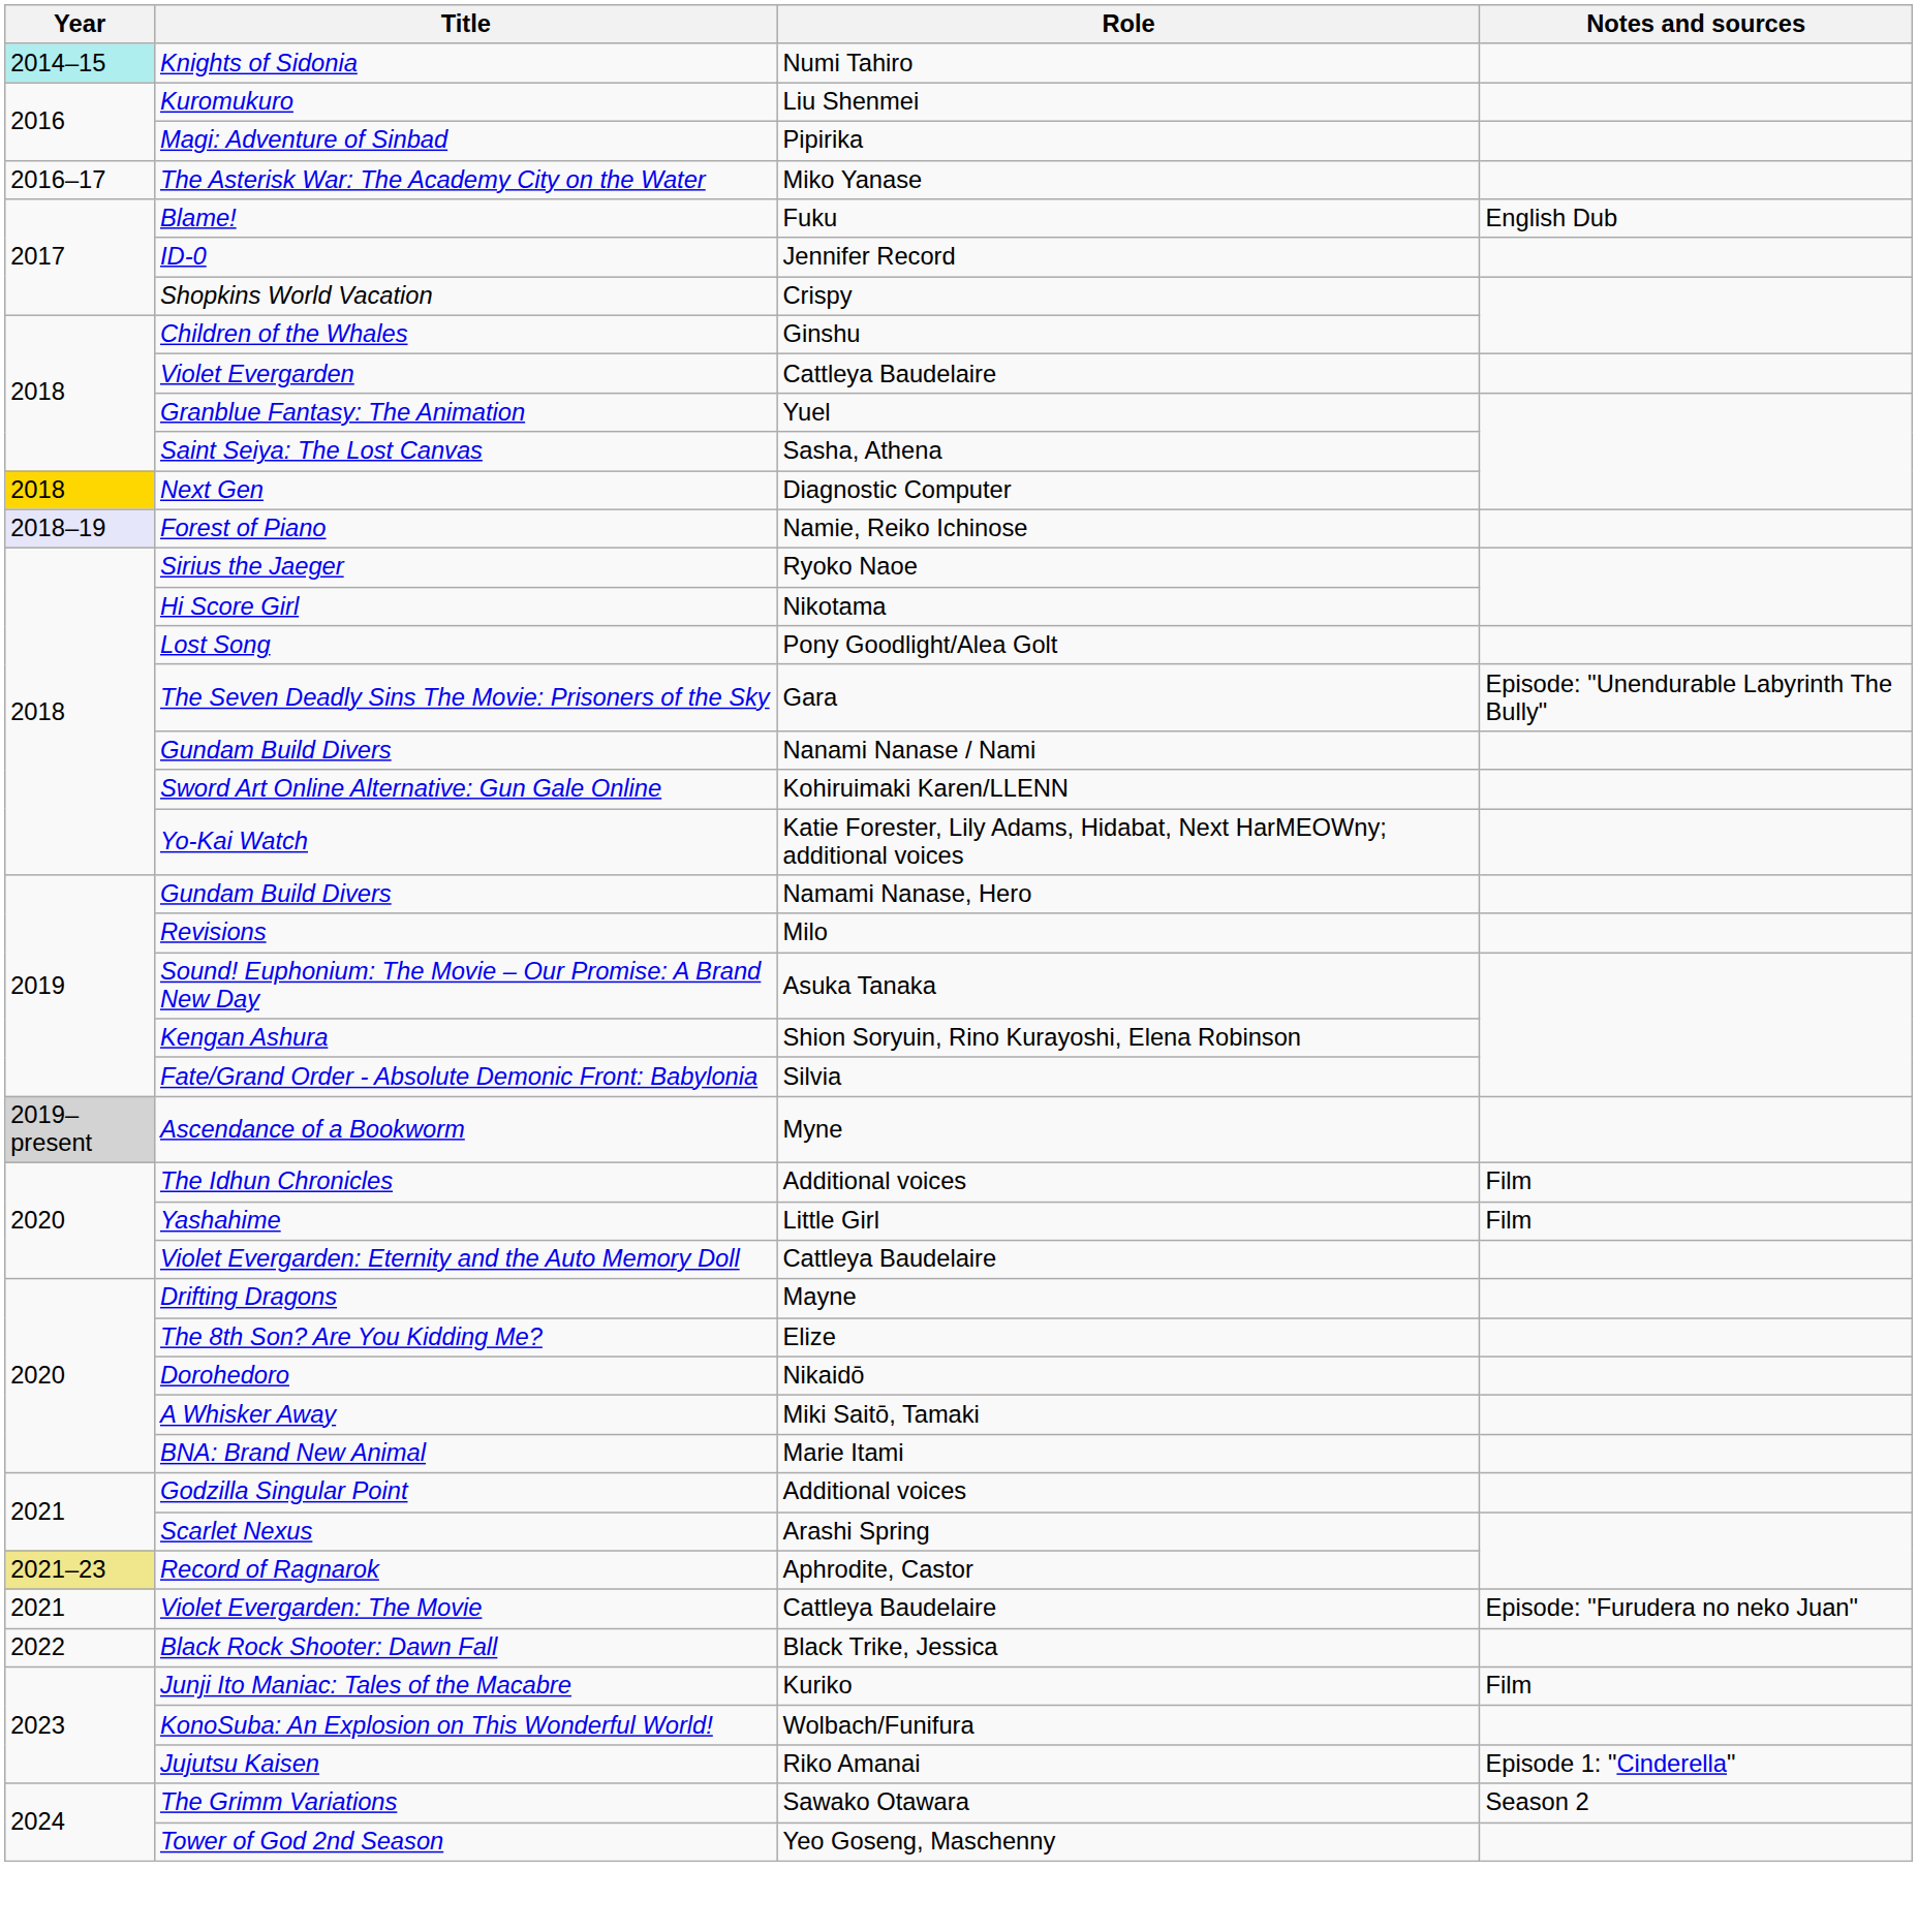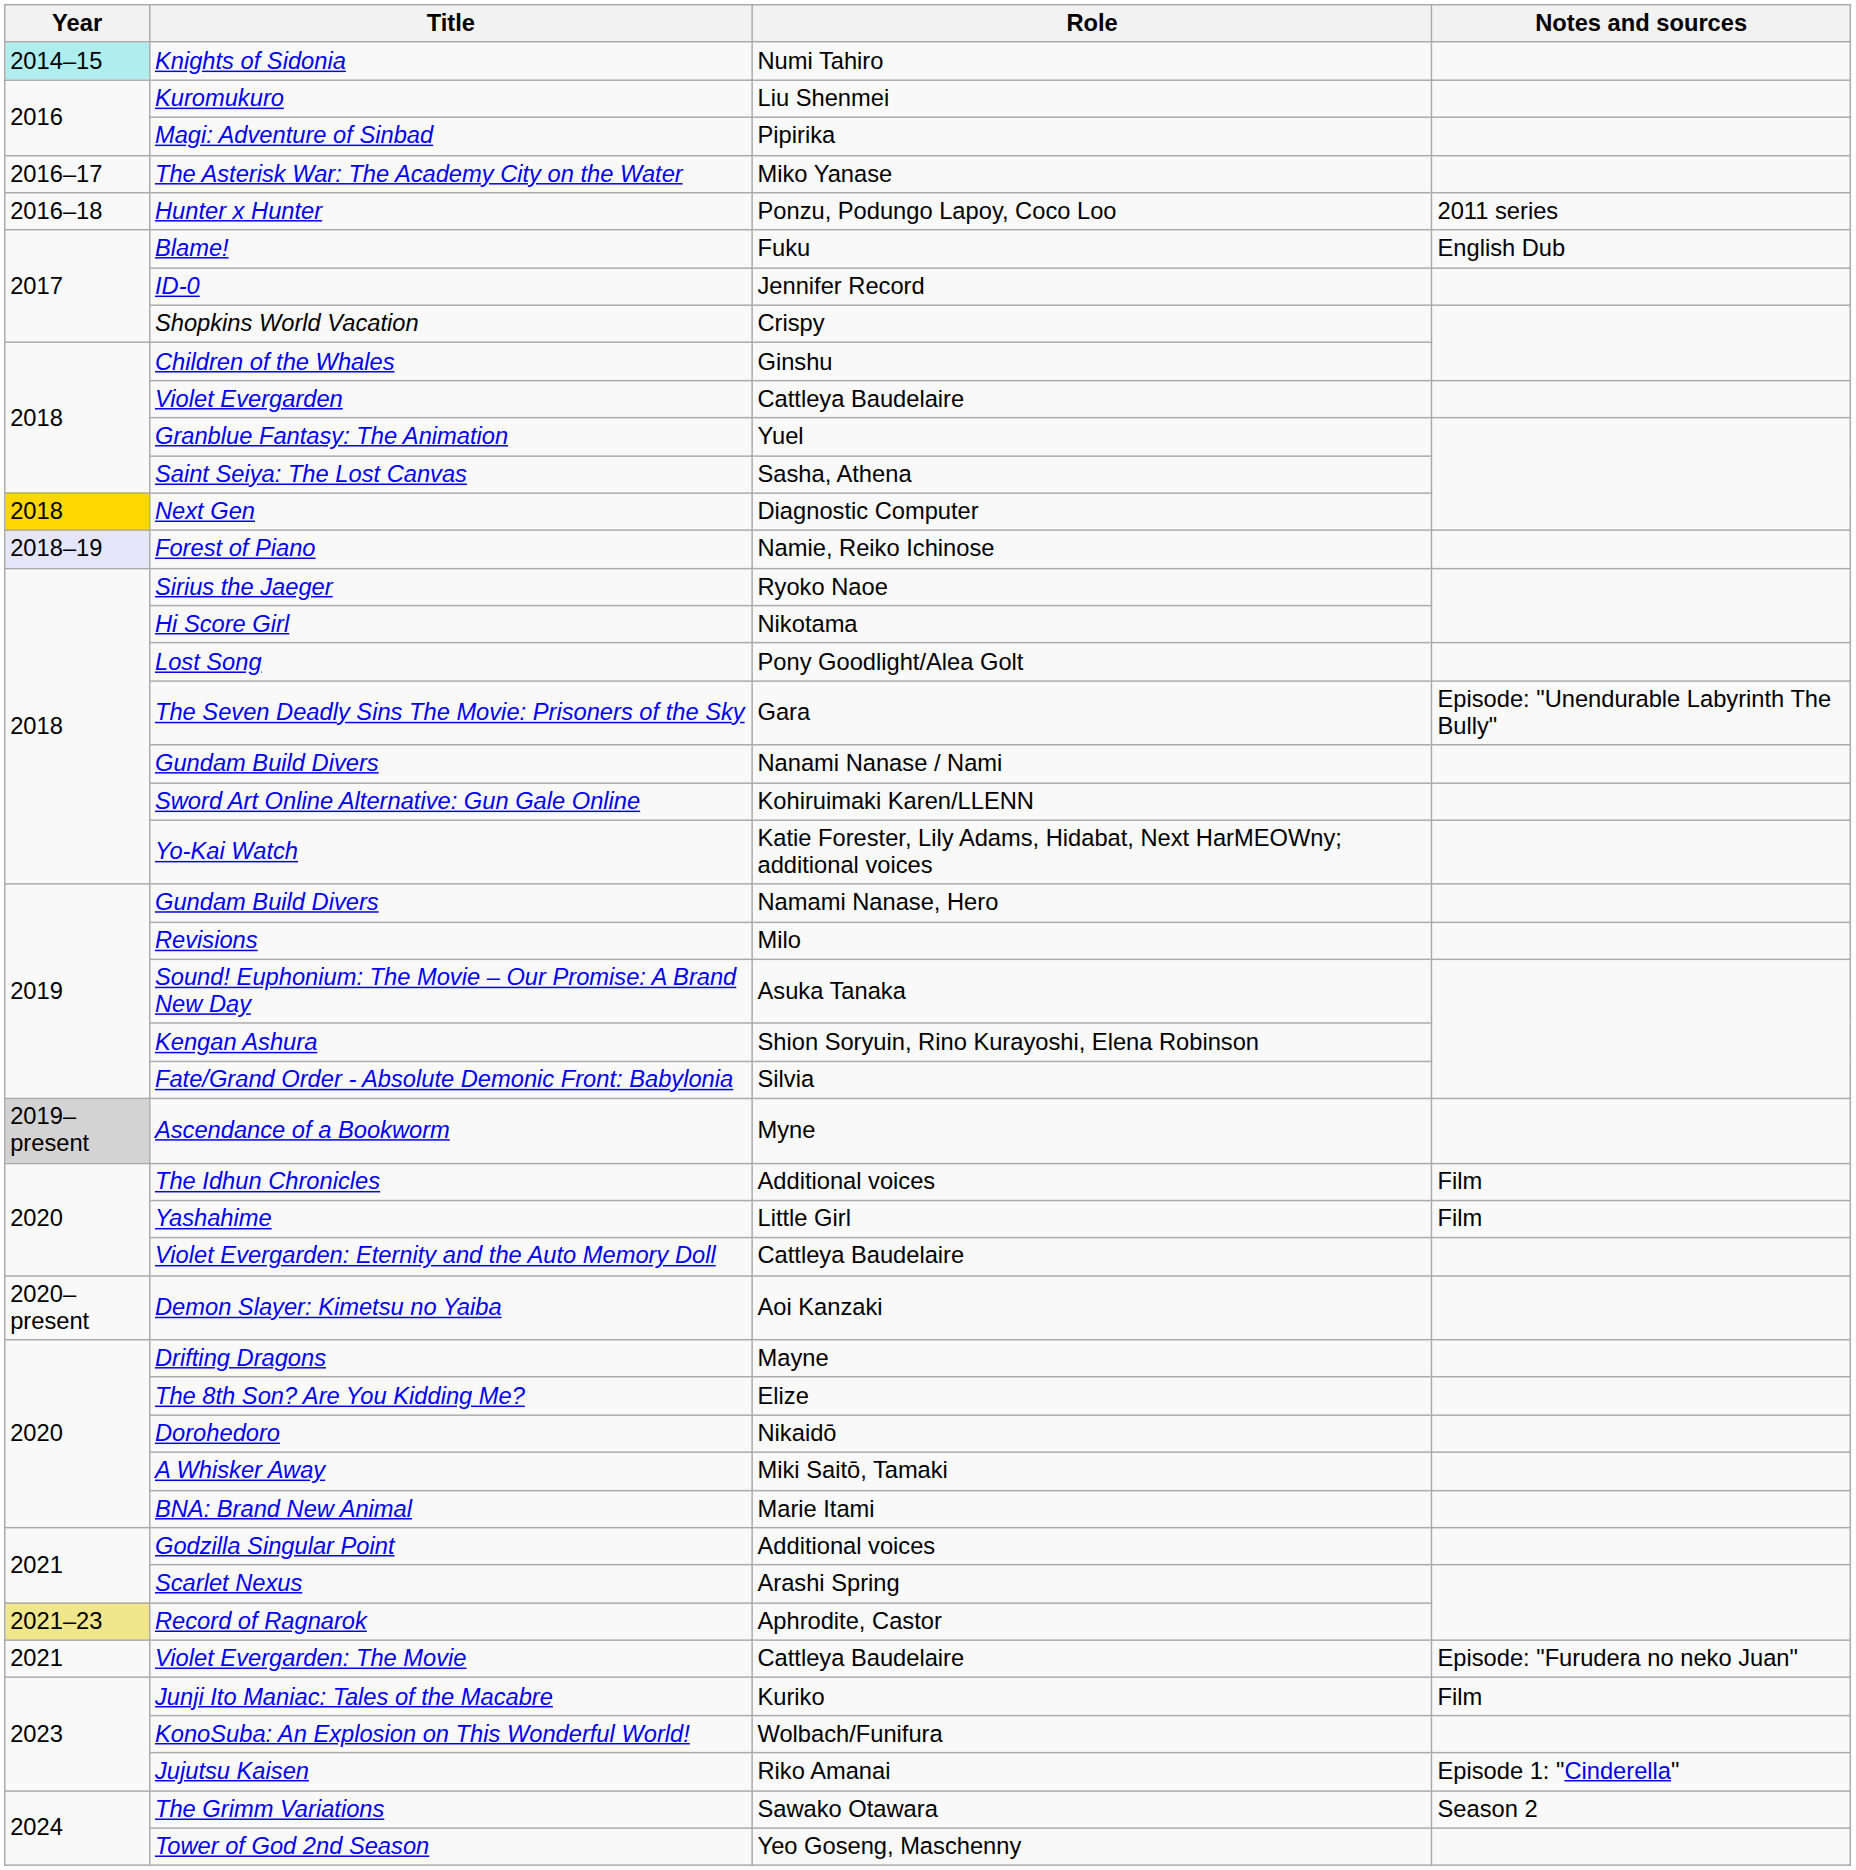 <table class="wikitable sortable plainrowheaders" style="width=100%;  font-size: 100%;">
 <tr>
 <th>Year</th>
 <th>Title</th>
 <th>Role</th>
 <th>Notes and sources</th>
 </tr>
 <tr>
 <td style="background: paleturquoise;">2014–15</td>
 <td><em><a href='#'>Knights of Sidonia</a></em></td>
 <td>Numi Tahiro</td>
 <td></td>
 </tr>
 <tr>
 <td rowspan="2">2016</td>
 <td><em><a href='#'>Kuromukuro</a></em></td>
 <td>Liu Shenmei</td>
 <td></td>
 </tr>
 <tr>
 <td><em><a href='#'>Magi: Adventure of Sinbad</a></em></td>
 <td>Pipirika</td>
 <td></td>
 </tr>
 <tr>
 <td>2016–17</td>
 <td><em><a href='#'>The Asterisk War: The Academy City on the Water</a></em></td>
 <td>Miko Yanase</td>
 <td></td>
+</tr>
+<tr>
+<td>2016–18</td>
+<td><em><a href='#'>Hunter x Hunter</a></em></td>
+<td>Ponzu, Podungo Lapoy, Coco Loo</td>
+<td>2011 series</td>
 </tr>
 <tr>
 <td rowspan="3">2017</td>
 <td><em><a href='#'>Blame!</a></em></td>
 <td>Fuku</td>
 <td>English Dub</td>
 </tr>
 <tr>
 <td><em><a href='#'>ID-0</a></em></td>
 <td>Jennifer Record</td>
 <td></td>
 </tr>
 <tr>
 <td><em>Shopkins World Vacation</em></td>
 <td>Crispy</td>
 <td rowspan="2"></td>
 </tr>
 <tr>
 <td rowspan="4">2018</td>
 <td><em><a href='#'>Children of the Whales</a></em></td>
 <td>Ginshu</td>
 </tr>
 <tr>
 <td><em><a href='#'>Violet Evergarden</a></em></td>
 <td>Cattleya Baudelaire</td>
 <td></td>
 </tr>
 <tr>
 <td><em><a href='#'>Granblue Fantasy: The Animation</a></em></td>
 <td>Yuel</td>
 <td rowspan="3"></td>
 </tr>
 <tr>
 <td><em><a href='#'>Saint Seiya: The Lost Canvas</a></em></td>
 <td>Sasha, Athena</td>
 </tr>
 <tr>
 <td style="background: gold;">2018</td>
 <td><em><a href='#'>Next Gen</a></em></td>
 <td>Diagnostic Computer</td>
 </tr>
 <tr>
 <td style="background: lavender;">2018–19</td>
 <td><em><a href='#'>Forest of Piano</a></em></td>
 <td>Namie, Reiko Ichinose</td>
 <td></td>
 </tr>
 <tr>
 <td rowspan="7">2018</td>
 <td><em><a href='#'>Sirius the Jaeger</a></em></td>
 <td>Ryoko Naoe</td>
 <td rowspan="2"></td>
 </tr>
 <tr>
 <td><em><a href='#'>Hi Score Girl</a></em></td>
 <td>Nikotama</td>
 </tr>
 <tr>
 <td><em><a href='#'>Lost Song</a></em></td>
 <td>Pony Goodlight/Alea Golt</td>
 <td></td>
 </tr>
 <tr>
 <td><em><a href='#'>The Seven Deadly Sins The Movie: Prisoners of the Sky</a></em></td>
 <td>Gara</td>
 <td>Episode: "Unendurable Labyrinth The Bully"</td>
 </tr>
 <tr>
 <td><em><a href='#'>Gundam Build Divers</a></em></td>
 <td>Nanami Nanase / Nami</td>
 <td></td>
 </tr>
 <tr>
 <td><em><a href='#'>Sword Art Online Alternative: Gun Gale Online</a></em></td>
 <td>Kohiruimaki Karen/LLENN</td>
 <td></td>
 </tr>
 <tr>
 <td><em><a href='#'>Yo-Kai Watch</a></em></td>
 <td>Katie Forester, Lily Adams, Hidabat, Next HarMEOWny; additional voices</td>
 <td></td>
 </tr>
 <tr>
 <td rowspan="5">2019</td>
 <td><em><a href='#'>Gundam Build Divers</a></em></td>
 <td>Namami Nanase, Hero</td>
 <td></td>
 </tr>
 <tr>
 <td><em><a href='#'>Revisions</a></em></td>
 <td>Milo</td>
 <td></td>
 </tr>
 <tr>
 <td><em><a href='#'>Sound! Euphonium: The Movie – Our Promise: A Brand New Day</a></em></td>
 <td>Asuka Tanaka</td>
 <td rowspan="3"></td>
 </tr>
 <tr>
 <td><em><a href='#'>Kengan Ashura</a></em></td>
 <td>Shion Soryuin, Rino Kurayoshi, Elena Robinson</td>
 </tr>
 <tr>
 <td><em><a href='#'>Fate/Grand Order - Absolute Demonic Front: Babylonia</a></em></td>
 <td>Silvia</td>
 </tr>
 <tr>
 <td style="background: lightgrey;">2019–present</td>
 <td><em><a href='#'>Ascendance of a Bookworm</a></em></td>
 <td>Myne</td>
 </tr>
 <tr>
 <td rowspan="3">2020</td>
 <td><em><a href='#'>The Idhun Chronicles</a></em></td>
 <td>Additional voices</td>
 <td>Film</td>
 </tr>
 <tr>
 <td><em><a href='#'>Yashahime</a></em></td>
 <td>Little Girl</td>
 <td>Film</td>
 </tr>
 <tr>
 <td><em><a href='#'>Violet Evergarden: Eternity and the Auto Memory Doll</a></em></td>
 <td>Cattleya Baudelaire</td>
 <td></td>
 </tr>
 <tr>
+<td>2020–present</td>
+<td><em><a href='#'>Demon Slayer: Kimetsu no Yaiba</a></em></td>
+<td>Aoi Kanzaki</td>
+<td></td>
+</tr>
+<tr>
 <td rowspan="5">2020</td>
 <td><em><a href='#'>Drifting Dragons</a></em></td>
 <td>Mayne</td>
 <td></td>
 </tr>
 <tr>
 <td><em><a href='#'>The 8th Son? Are You Kidding Me?</a></em></td>
 <td>Elize</td>
 <td></td>
 </tr>
 <tr>
 <td><em><a href='#'>Dorohedoro</a></em></td>
 <td>Nikaidō</td>
 <td></td>
 </tr>
 <tr>
 <td><em><a href='#'>A Whisker Away</a></em></td>
 <td>Miki Saitō, Tamaki</td>
 <td></td>
 </tr>
 <tr>
 <td><em><a href='#'>BNA: Brand New Animal</a></em></td>
 <td>Marie Itami</td>
 <td></td>
 </tr>
 <tr>
 <td rowspan="2">2021</td>
 <td><em><a href='#'>Godzilla Singular Point</a></em></td>
 <td>Additional voices</td>
 <td></td>
 </tr>
 <tr>
 <td><em><a href='#'>Scarlet Nexus</a></em></td>
 <td>Arashi Spring</td>
 <td rowspan="2"></td>
 </tr>
 <tr>
 <td style="background: khaki;">2021–23</td>
 <td><em><a href='#'>Record of Ragnarok</a></em></td>
 <td>Aphrodite, Castor</td>
 </tr>
 <tr>
 <td>2021</td>
 <td><em><a href='#'>Violet Evergarden: The Movie</a></em></td>
 <td>Cattleya Baudelaire</td>
 <td>Episode: "Furudera no neko Juan"</td>
 </tr>
 <tr>
-<td>2022</td>
-<td><em><a href='#'>Black Rock Shooter: Dawn Fall</a></em></td>
-<td>Black Trike, Jessica</td>
-<td></td>
-</tr>
-<tr>
 <td rowspan="3">2023</td>
 <td><a href='#'><em>Junji Ito Maniac: Tales of the Macabre</em></a></td>
 <td>Kuriko</td>
 <td>Film</td>
 </tr>
 <tr>
 <td><em><a href='#'>KonoSuba: An Explosion on This Wonderful World!</a></em></td>
 <td>Wolbach/Funifura</td>
 <td></td>
 </tr>
 <tr>
 <td><em><a href='#'>Jujutsu Kaisen</a></em></td>
 <td>Riko Amanai</td>
 <td>Episode 1: "<a href='#'>Cinderella</a>"</td>
 </tr>
 <tr>
 <td rowspan="2">2024</td>
 <td><em><a href='#'>The Grimm Variations</a></em></td>
 <td>Sawako Otawara</td>
 <td>Season 2</td>
 </tr>
 <tr>
 <td><em><a href='#'>Tower of God 2nd Season</a></em></td>
 <td>Yeo Goseng, Maschenny</td>
 <td></td>
 </tr>
 </table>
